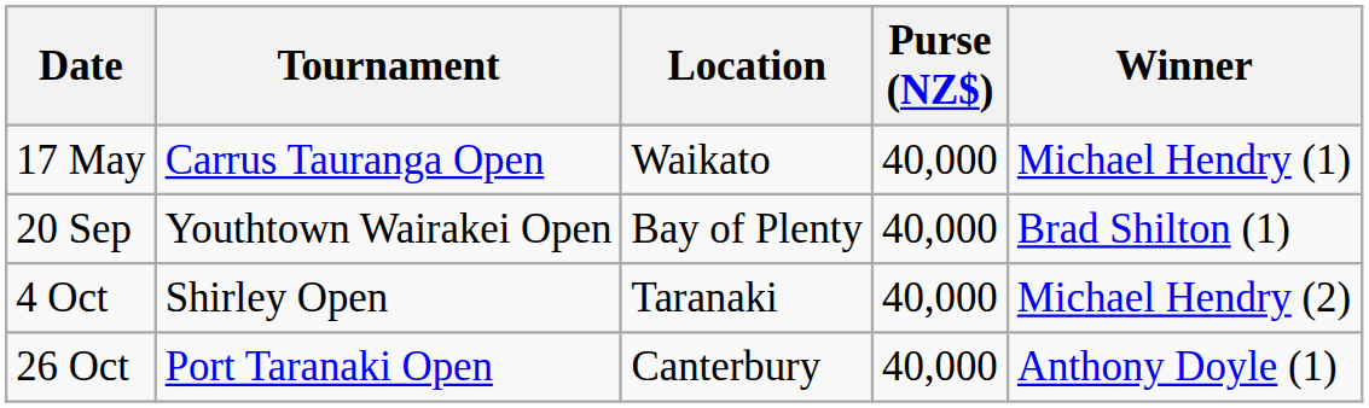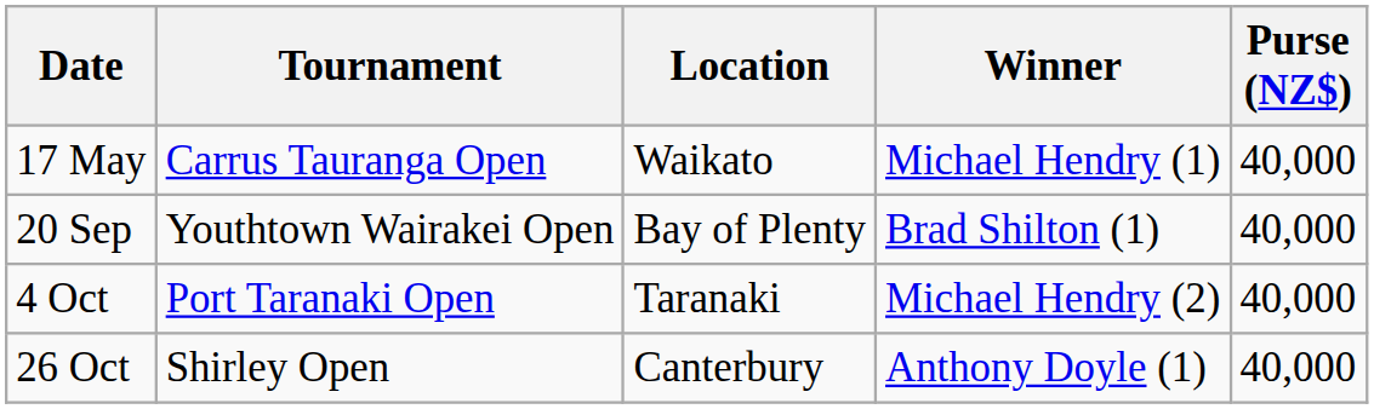 <table class="wikitable" style="font-size:95%">
 <tr>
 <th>Date</th>
 <th>Tournament</th>
 <th>Location</th>
+<th>Winner</th>
 <th>Purse<br>(<a href='#'>NZ$</a>)</th>
-<th>Winner</th>
 </tr>
 <tr>
 <td>17 May</td>
 <td><a href='#'>Carrus Tauranga Open</a></td>
 <td>Waikato</td>
+<td> <a href='#'>Michael Hendry</a> (1)</td>
 <td align=right>40,000</td>
-<td> <a href='#'>Michael Hendry</a> (1)</td>
 </tr>
 <tr>
 <td>20 Sep</td>
 <td>Youthtown Wairakei Open</td>
 <td>Bay of Plenty</td>
+<td> <a href='#'>Brad Shilton</a> (1)</td>
 <td align=right>40,000</td>
-<td> <a href='#'>Brad Shilton</a> (1)</td>
 </tr>
 <tr>
 <td>4 Oct</td>
-<td>Shirley Open</td>
+<td><a href='#'>Port Taranaki Open</a></td>
 <td>Taranaki</td>
+<td> <a href='#'>Michael Hendry</a> (2)</td>
 <td align=right>40,000</td>
-<td> <a href='#'>Michael Hendry</a> (2)</td>
 </tr>
 <tr>
 <td>26 Oct</td>
-<td><a href='#'>Port Taranaki Open</a></td>
+<td>Shirley Open</td>
 <td>Canterbury</td>
+<td> <a href='#'>Anthony Doyle</a> (1)</td>
 <td align=right>40,000</td>
-<td> <a href='#'>Anthony Doyle</a> (1)</td>
 </tr>
 </table>
